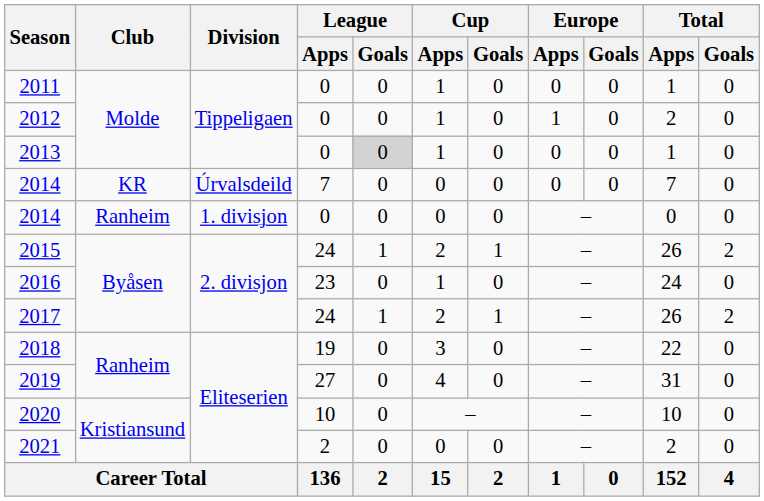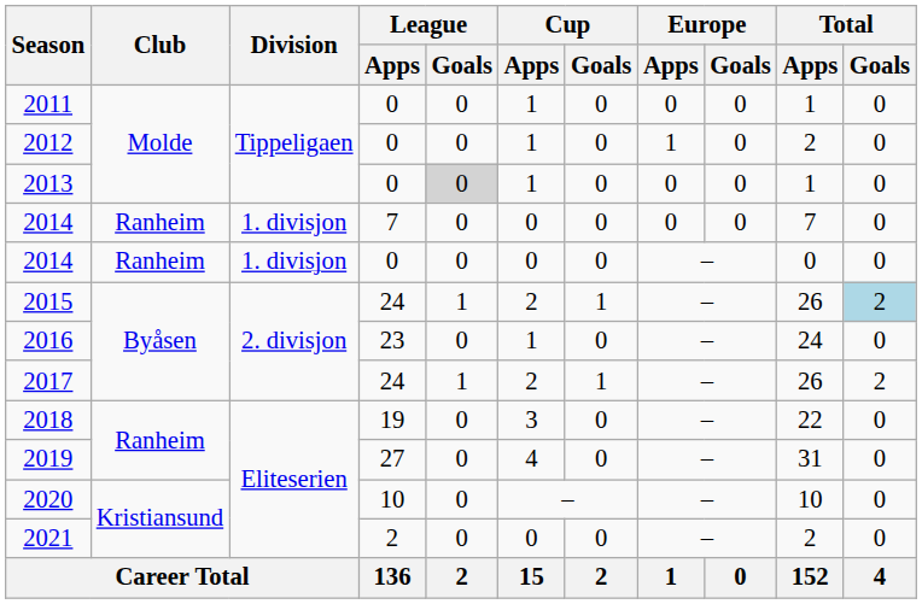 <table class="wikitable" style="text-align: center;">
 <tr>
 <th rowspan="2">Season</th>
 <th rowspan="2">Club</th>
 <th rowspan="2">Division</th>
 <th colspan="2">League</th>
 <th colspan="2">Cup</th>
 <th colspan="2">Europe</th>
 <th colspan="2">Total</th>
 </tr>
 <tr>
 <th>Apps</th>
 <th>Goals</th>
 <th>Apps</th>
 <th>Goals</th>
 <th>Apps</th>
 <th>Goals</th>
 <th>Apps</th>
 <th>Goals</th>
 </tr>
 <tr>
 <td><a href='#'>2011</a></td>
 <td rowspan="3"><a href='#'>Molde</a></td>
 <td rowspan="3"><a href='#'>Tippeligaen</a></td>
 <td>0</td>
 <td>0</td>
 <td>1</td>
 <td>0</td>
 <td>0</td>
 <td>0</td>
 <td>1</td>
 <td>0</td>
 </tr>
 <tr>
 <td><a href='#'>2012</a></td>
 <td>0</td>
 <td>0</td>
 <td>1</td>
 <td>0</td>
 <td>1</td>
 <td>0</td>
 <td>2</td>
 <td>0</td>
 </tr>
 <tr>
 <td><a href='#'>2013</a></td>
 <td>0</td>
 <td style="background: lightgrey;">0</td>
 <td>1</td>
 <td>0</td>
 <td>0</td>
 <td>0</td>
 <td>1</td>
 <td>0</td>
 </tr>
 <tr>
 <td><a href='#'>2014</a></td>
-<td rowspan="1"><a href='#'>KR</a></td>
-<td rowspan="1"><a href='#'>Úrvalsdeild</a></td>
+<td rowspan="1"><a href='#'>Ranheim</a></td>
+<td rowspan="1"><a href='#'>1. divisjon</a></td>
 <td>7</td>
 <td>0</td>
 <td>0</td>
 <td>0</td>
 <td>0</td>
 <td>0</td>
 <td>7</td>
 <td>0</td>
 </tr>
 <tr>
 <td><a href='#'>2014</a></td>
 <td rowspan="1"><a href='#'>Ranheim</a></td>
 <td rowspan="1"><a href='#'>1. divisjon</a></td>
 <td>0</td>
 <td>0</td>
 <td>0</td>
 <td>0</td>
 <td colspan=2>–</td>
 <td>0</td>
 <td>0</td>
 </tr>
 <tr>
 <td><a href='#'>2015</a></td>
 <td rowspan="3"><a href='#'>Byåsen</a></td>
 <td rowspan="3"><a href='#'>2. divisjon</a></td>
 <td>24</td>
 <td>1</td>
 <td>2</td>
 <td>1</td>
 <td colspan=2>–</td>
 <td>26</td>
-<td>2</td>
+<td style="background: lightblue;">2</td>
 </tr>
 <tr>
 <td><a href='#'>2016</a></td>
 <td>23</td>
 <td>0</td>
 <td>1</td>
 <td>0</td>
 <td colspan=2>–</td>
 <td>24</td>
 <td>0</td>
 </tr>
 <tr>
 <td><a href='#'>2017</a></td>
 <td>24</td>
 <td>1</td>
 <td>2</td>
 <td>1</td>
 <td colspan=2>–</td>
 <td>26</td>
 <td>2</td>
 </tr>
 <tr>
 <td><a href='#'>2018</a></td>
 <td rowspan="2"><a href='#'>Ranheim</a></td>
 <td rowspan="4"><a href='#'>Eliteserien</a></td>
 <td>19</td>
 <td>0</td>
 <td>3</td>
 <td>0</td>
 <td colspan=2>–</td>
 <td>22</td>
 <td>0</td>
 </tr>
 <tr>
 <td><a href='#'>2019</a></td>
 <td>27</td>
 <td>0</td>
 <td>4</td>
 <td>0</td>
 <td colspan=2>–</td>
 <td>31</td>
 <td>0</td>
 </tr>
 <tr>
 <td><a href='#'>2020</a></td>
 <td rowspan="2"><a href='#'>Kristiansund</a></td>
 <td>10</td>
 <td>0</td>
 <td colspan=2>–</td>
 <td colspan=2>–</td>
 <td>10</td>
 <td>0</td>
 </tr>
 <tr>
 <td><a href='#'>2021</a></td>
 <td>2</td>
 <td>0</td>
 <td>0</td>
 <td>0</td>
 <td colspan=2>–</td>
 <td>2</td>
 <td>0</td>
 </tr>
 <tr>
 <th colspan="3">Career Total</th>
 <th>136</th>
 <th>2</th>
 <th>15</th>
 <th>2</th>
 <th>1</th>
 <th>0</th>
 <th>152</th>
 <th>4</th>
 </tr>
 </table>
